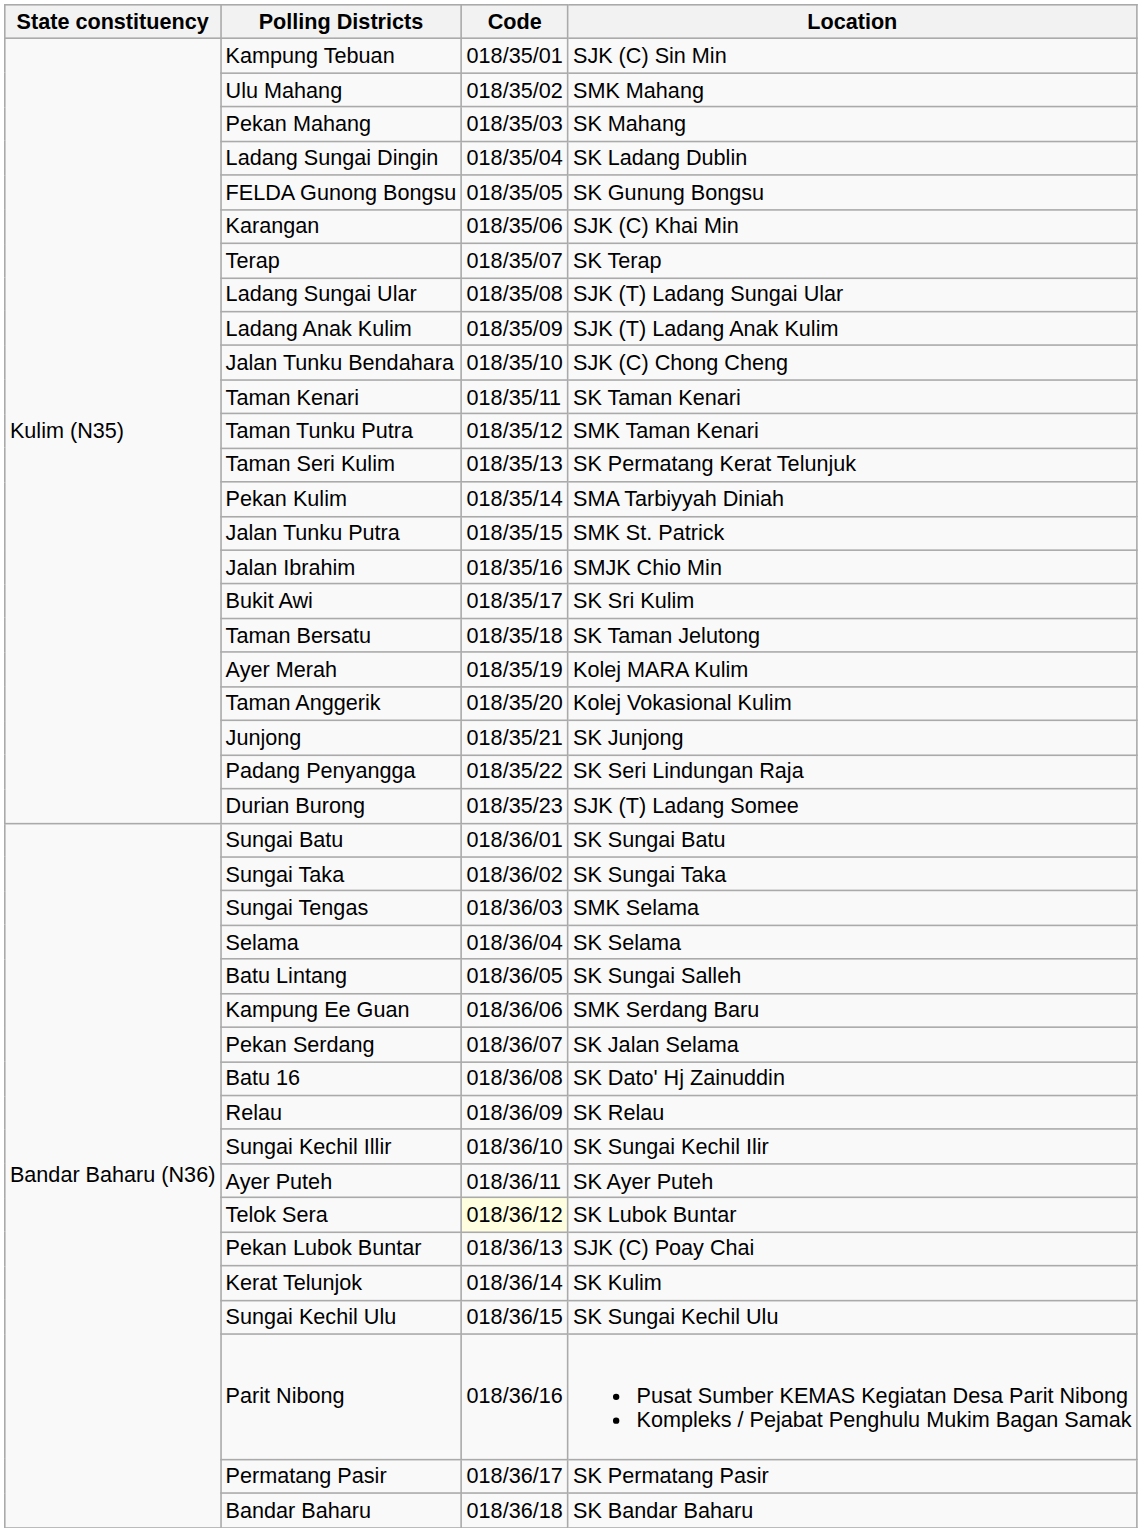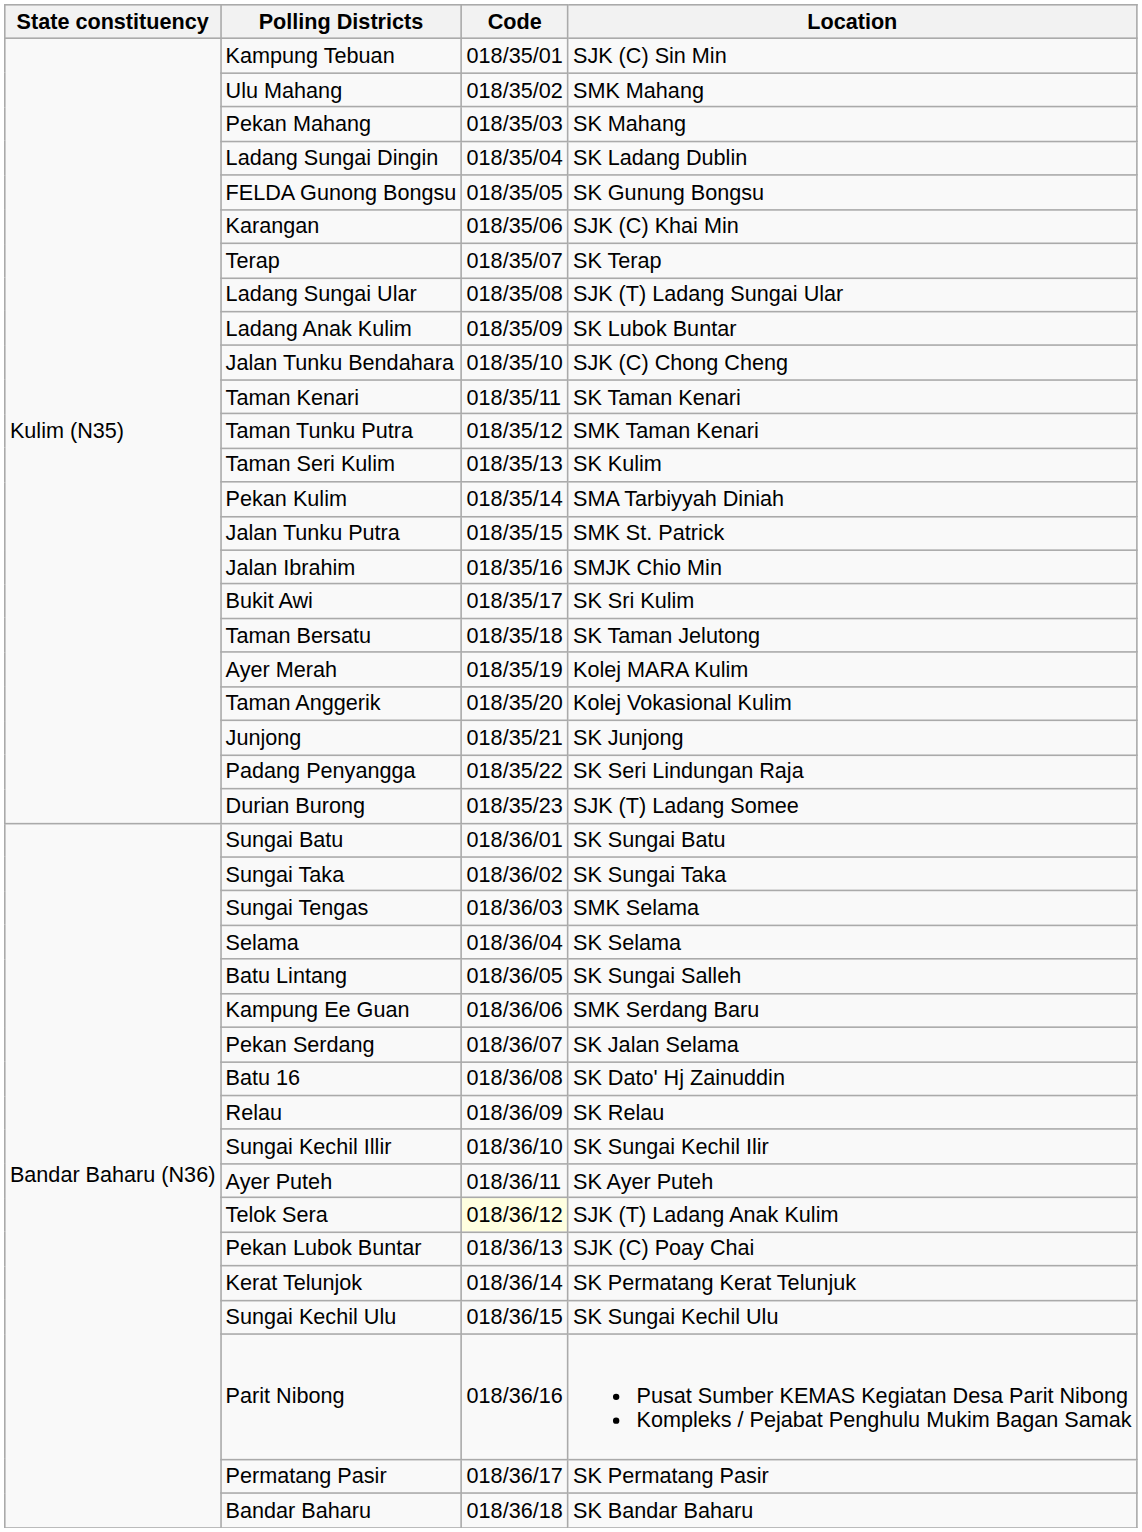 <table class="wikitable sortable mw-collapsible" style="white-space:nowrap;font-size:85%">
 <tr>
 <th>State constituency</th>
 <th>Polling Districts</th>
 <th>Code</th>
 <th>Location</th>
 </tr>
 <tr>
 <td rowspan="23">Kulim (N35)</td>
 <td>Kampung Tebuan</td>
 <td>018/35/01</td>
 <td>SJK (C) Sin Min</td>
 </tr>
 <tr>
 <td>Ulu Mahang</td>
 <td>018/35/02</td>
 <td>SMK Mahang</td>
 </tr>
 <tr>
 <td>Pekan Mahang</td>
 <td>018/35/03</td>
 <td>SK Mahang</td>
 </tr>
 <tr>
 <td>Ladang Sungai Dingin</td>
 <td>018/35/04</td>
 <td>SK Ladang Dublin</td>
 </tr>
 <tr>
 <td>FELDA Gunong Bongsu</td>
 <td>018/35/05</td>
 <td>SK Gunung Bongsu</td>
 </tr>
 <tr>
 <td>Karangan</td>
 <td>018/35/06</td>
 <td>SJK (C) Khai Min</td>
 </tr>
 <tr>
 <td>Terap</td>
 <td>018/35/07</td>
 <td>SK Terap</td>
 </tr>
 <tr>
 <td>Ladang Sungai Ular</td>
 <td>018/35/08</td>
 <td>SJK (T) Ladang Sungai Ular</td>
 </tr>
 <tr>
 <td>Ladang Anak Kulim</td>
 <td>018/35/09</td>
-<td>SJK (T) Ladang Anak Kulim</td>
+<td>SK Lubok Buntar</td>
 </tr>
 <tr>
 <td>Jalan Tunku Bendahara</td>
 <td>018/35/10</td>
 <td>SJK (C) Chong Cheng</td>
 </tr>
 <tr>
 <td>Taman Kenari</td>
 <td>018/35/11</td>
 <td>SK Taman Kenari</td>
 </tr>
 <tr>
 <td>Taman Tunku Putra</td>
 <td>018/35/12</td>
 <td>SMK Taman Kenari</td>
 </tr>
 <tr>
 <td>Taman Seri Kulim</td>
 <td>018/35/13</td>
-<td>SK Permatang Kerat Telunjuk</td>
+<td>SK Kulim</td>
 </tr>
 <tr>
 <td>Pekan Kulim</td>
 <td>018/35/14</td>
 <td>SMA Tarbiyyah Diniah</td>
 </tr>
 <tr>
 <td>Jalan Tunku Putra</td>
 <td>018/35/15</td>
 <td>SMK St. Patrick</td>
 </tr>
 <tr>
 <td>Jalan Ibrahim</td>
 <td>018/35/16</td>
 <td>SMJK Chio Min</td>
 </tr>
 <tr>
 <td>Bukit Awi</td>
 <td>018/35/17</td>
 <td>SK Sri Kulim</td>
 </tr>
 <tr>
 <td>Taman Bersatu</td>
 <td>018/35/18</td>
 <td>SK Taman Jelutong</td>
 </tr>
 <tr>
 <td>Ayer Merah</td>
 <td>018/35/19</td>
 <td>Kolej MARA Kulim</td>
 </tr>
 <tr>
 <td>Taman Anggerik</td>
 <td>018/35/20</td>
 <td>Kolej Vokasional Kulim</td>
 </tr>
 <tr>
 <td>Junjong</td>
 <td>018/35/21</td>
 <td>SK Junjong</td>
 </tr>
 <tr>
 <td>Padang Penyangga</td>
 <td>018/35/22</td>
 <td>SK Seri Lindungan Raja</td>
 </tr>
 <tr>
 <td>Durian Burong</td>
 <td>018/35/23</td>
 <td>SJK (T) Ladang Somee</td>
 </tr>
 <tr>
 <td rowspan="18">Bandar Baharu (N36)</td>
 <td>Sungai Batu</td>
 <td>018/36/01</td>
 <td>SK Sungai Batu</td>
 </tr>
 <tr>
 <td>Sungai Taka</td>
 <td>018/36/02</td>
 <td>SK Sungai Taka</td>
 </tr>
 <tr>
 <td>Sungai Tengas</td>
 <td>018/36/03</td>
 <td>SMK Selama</td>
 </tr>
 <tr>
 <td>Selama</td>
 <td>018/36/04</td>
 <td>SK Selama</td>
 </tr>
 <tr>
 <td>Batu Lintang</td>
 <td>018/36/05</td>
 <td>SK Sungai Salleh</td>
 </tr>
 <tr>
 <td>Kampung Ee Guan</td>
 <td>018/36/06</td>
 <td>SMK Serdang Baru</td>
 </tr>
 <tr>
 <td>Pekan Serdang</td>
 <td>018/36/07</td>
 <td>SK Jalan Selama</td>
 </tr>
 <tr>
 <td>Batu 16</td>
 <td>018/36/08</td>
 <td>SK Dato' Hj Zainuddin</td>
 </tr>
 <tr>
 <td>Relau</td>
 <td>018/36/09</td>
 <td>SK Relau</td>
 </tr>
 <tr>
 <td>Sungai Kechil Illir</td>
 <td>018/36/10</td>
 <td>SK Sungai Kechil Ilir</td>
 </tr>
 <tr>
 <td>Ayer Puteh</td>
 <td>018/36/11</td>
 <td>SK Ayer Puteh</td>
 </tr>
 <tr>
 <td>Telok Sera</td>
 <td style="background: lightyellow;">018/36/12</td>
-<td>SK Lubok Buntar</td>
+<td>SJK (T) Ladang Anak Kulim</td>
 </tr>
 <tr>
 <td>Pekan Lubok Buntar</td>
 <td>018/36/13</td>
 <td>SJK (C) Poay Chai</td>
 </tr>
 <tr>
 <td>Kerat Telunjok</td>
 <td>018/36/14</td>
-<td>SK Kulim</td>
+<td>SK Permatang Kerat Telunjuk</td>
 </tr>
 <tr>
 <td>Sungai Kechil Ulu</td>
 <td>018/36/15</td>
 <td>SK Sungai Kechil Ulu</td>
 </tr>
 <tr>
 <td>Parit Nibong</td>
 <td>018/36/16</td>
 <td><br><ul><li>Pusat Sumber KEMAS Kegiatan Desa Parit Nibong</li><li>Kompleks / Pejabat Penghulu Mukim Bagan Samak</li></ul></td>
 </tr>
 <tr>
 <td>Permatang Pasir</td>
 <td>018/36/17</td>
 <td>SK Permatang Pasir</td>
 </tr>
 <tr>
 <td>Bandar Baharu</td>
 <td>018/36/18</td>
 <td>SK Bandar Baharu</td>
 </tr>
 </table>
